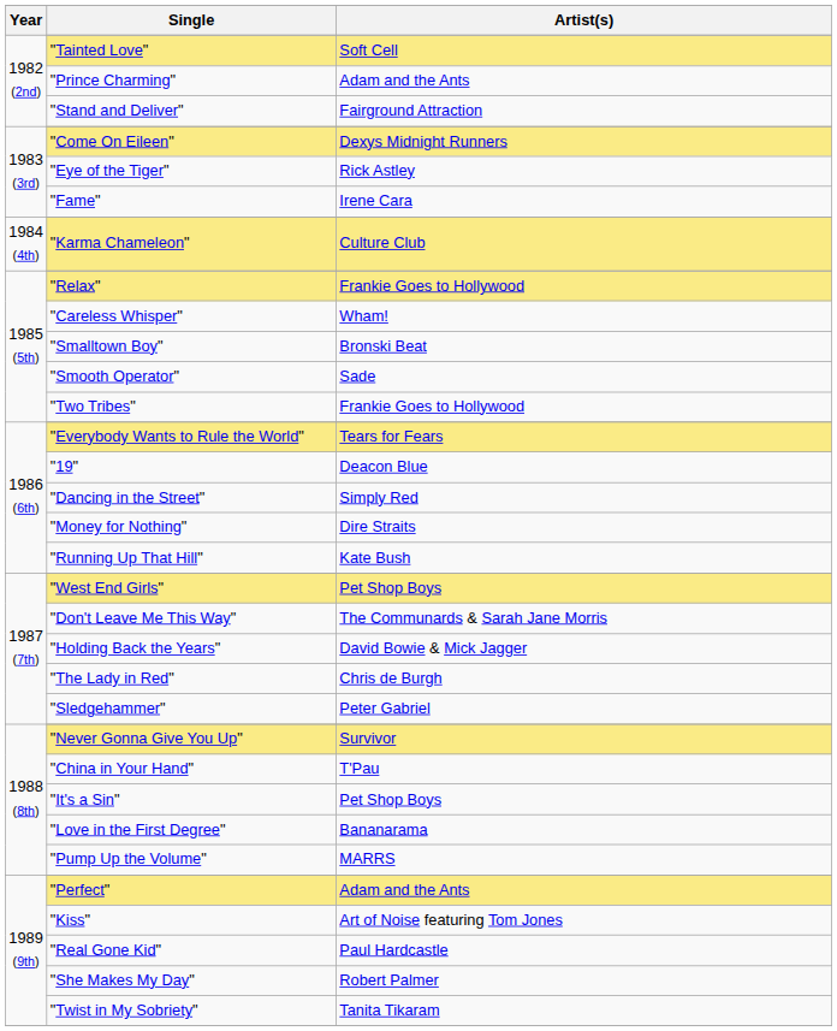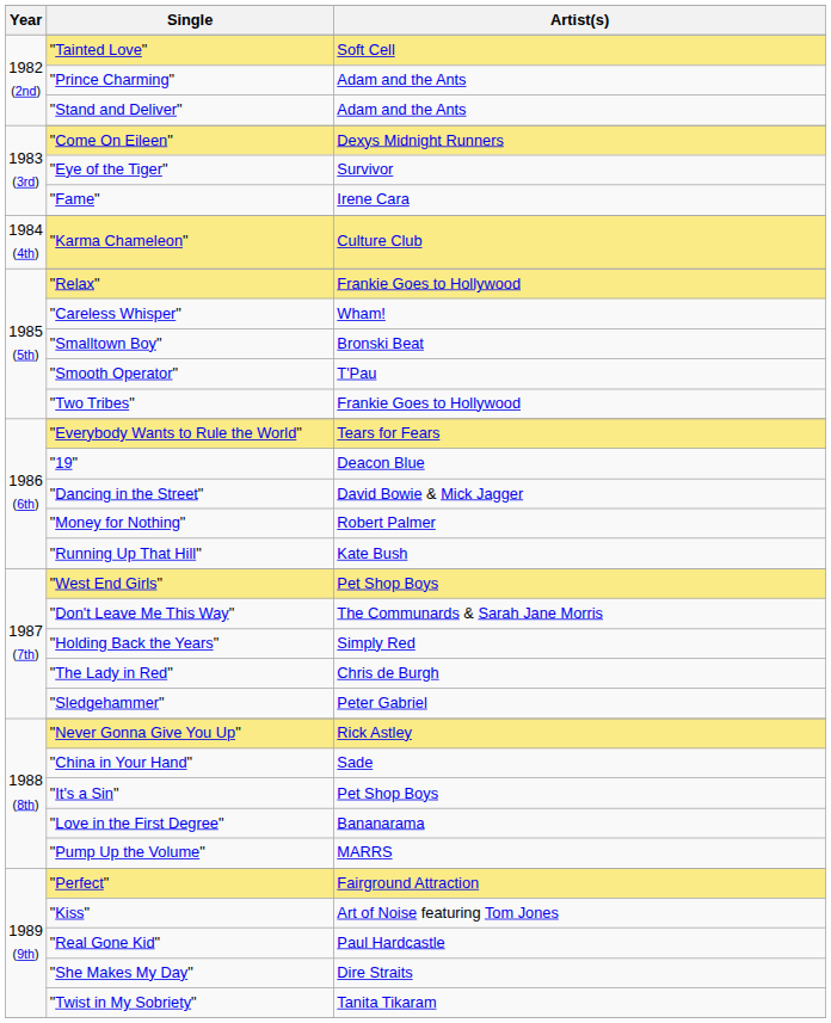 <table class="wikitable" style="font-size:1.00em; line-height:1.5em;">
 <tr bgcolor="#bebebe">
 </tr>
 <tr bgcolor="#bebebe">
 <th width="5%">Year</th>
 <th width="35%">Single</th>
 <th width="60%">Artist(s)</th>
 </tr>
 <tr>
 <td rowspan="4" style="text-align:center;">1982 <br><small>(<a href='#'>2nd</a>)</small></td>
 </tr>
 <tr style="background:#FAEB86;">
 <td>"<a href='#'>Tainted Love</a>"</td>
 <td><a href='#'>Soft Cell</a></td>
 </tr>
 <tr>
 <td>"<a href='#'>Prince Charming</a>"</td>
 <td><a href='#'>Adam and the Ants</a></td>
 </tr>
 <tr>
 <td>"<a href='#'>Stand and Deliver</a>"</td>
-<td><a href='#'>Fairground Attraction</a></td>
+<td><a href='#'>Adam and the Ants</a></td>
 </tr>
 <tr>
 <td rowspan="4" style="text-align:center;">1983 <br><small>(<a href='#'>3rd</a>)</small></td>
 </tr>
 <tr style="background:#FAEB86;">
 <td>"<a href='#'>Come On Eileen</a>"</td>
 <td><a href='#'>Dexys Midnight Runners</a></td>
 </tr>
 <tr>
 <td>"<a href='#'>Eye of the Tiger</a>"</td>
-<td><a href='#'>Rick Astley</a></td>
+<td><a href='#'>Survivor</a></td>
 </tr>
 <tr>
 <td>"<a href='#'>Fame</a>"</td>
 <td><a href='#'>Irene Cara</a></td>
 </tr>
 <tr>
 <td rowspan="2" style="text-align:center;">1984 <br><small>(<a href='#'>4th</a>)</small></td>
 </tr>
 <tr style="background:#FAEB86;">
 <td>"<a href='#'>Karma Chameleon</a>"</td>
 <td><a href='#'>Culture Club</a></td>
 </tr>
 <tr>
 <td rowspan="6" style="text-align:center;">1985 <br><small>(<a href='#'>5th</a>)</small></td>
 </tr>
 <tr style="background:#FAEB86;">
 <td>"<a href='#'>Relax</a>"</td>
 <td><a href='#'>Frankie Goes to Hollywood</a></td>
 </tr>
 <tr>
 <td>"<a href='#'>Careless Whisper</a>"</td>
 <td><a href='#'>Wham!</a></td>
 </tr>
 <tr>
 <td>"<a href='#'>Smalltown Boy</a>"</td>
 <td><a href='#'>Bronski Beat</a></td>
 </tr>
 <tr>
 <td>"<a href='#'>Smooth Operator</a>"</td>
-<td><a href='#'>Sade</a></td>
+<td><a href='#'>T'Pau</a></td>
 </tr>
 <tr>
 <td>"<a href='#'>Two Tribes</a>"</td>
 <td><a href='#'>Frankie Goes to Hollywood</a></td>
 </tr>
 <tr>
 <td rowspan="6" style="text-align:center;">1986 <br><small>(<a href='#'>6th</a>)</small></td>
 </tr>
 <tr style="background:#FAEB86;">
 <td>"<a href='#'>Everybody Wants to Rule the World</a>"</td>
 <td><a href='#'>Tears for Fears</a></td>
 </tr>
 <tr>
 <td>"<a href='#'>19</a>"</td>
 <td><a href='#'>Deacon Blue</a></td>
 </tr>
 <tr>
 <td>"<a href='#'>Dancing in the Street</a>"</td>
-<td><a href='#'>Simply Red</a></td>
+<td><a href='#'>David Bowie</a> & <a href='#'>Mick Jagger</a></td>
 </tr>
 <tr>
 <td>"<a href='#'>Money for Nothing</a>"</td>
-<td><a href='#'>Dire Straits</a></td>
+<td><a href='#'>Robert Palmer</a></td>
 </tr>
 <tr>
 <td>"<a href='#'>Running Up That Hill</a>"</td>
 <td><a href='#'>Kate Bush</a></td>
 </tr>
 <tr>
 <td rowspan="6" style="text-align:center;">1987 <br><small>(<a href='#'>7th</a>)</small></td>
 </tr>
 <tr style="background:#FAEB86;">
 <td>"<a href='#'>West End Girls</a>"</td>
 <td><a href='#'>Pet Shop Boys</a></td>
 </tr>
 <tr>
 <td>"<a href='#'>Don't Leave Me This Way</a>"</td>
 <td><a href='#'>The Communards</a> & <a href='#'>Sarah Jane Morris</a></td>
 </tr>
 <tr>
 <td>"<a href='#'>Holding Back the Years</a>"</td>
-<td><a href='#'>David Bowie</a> & <a href='#'>Mick Jagger</a></td>
+<td><a href='#'>Simply Red</a></td>
 </tr>
 <tr>
 <td>"<a href='#'>The Lady in Red</a>"</td>
 <td><a href='#'>Chris de Burgh</a></td>
 </tr>
 <tr>
 <td>"<a href='#'>Sledgehammer</a>"</td>
 <td><a href='#'>Peter Gabriel</a></td>
 </tr>
 <tr>
 <td rowspan="6" style="text-align:center;">1988 <br><small>(<a href='#'>8th</a>)</small></td>
 </tr>
 <tr style="background:#FAEB86;">
 <td>"<a href='#'>Never Gonna Give You Up</a>"</td>
-<td><a href='#'>Survivor</a></td>
+<td><a href='#'>Rick Astley</a></td>
 </tr>
 <tr>
 <td>"<a href='#'>China in Your Hand</a>"</td>
-<td><a href='#'>T'Pau</a></td>
+<td><a href='#'>Sade</a></td>
 </tr>
 <tr>
 <td>"<a href='#'>It's a Sin</a>"</td>
 <td><a href='#'>Pet Shop Boys</a></td>
 </tr>
 <tr>
 <td>"<a href='#'>Love in the First Degree</a>"</td>
 <td><a href='#'>Bananarama</a></td>
 </tr>
 <tr>
 <td>"<a href='#'>Pump Up the Volume</a>"</td>
 <td><a href='#'>MARRS</a></td>
 </tr>
 <tr>
 <td rowspan="6" style="text-align:center;">1989 <br><small>(<a href='#'>9th</a>)</small></td>
 </tr>
 <tr style="background:#FAEB86;">
 <td>"<a href='#'>Perfect</a>"</td>
-<td><a href='#'>Adam and the Ants</a></td>
+<td><a href='#'>Fairground Attraction</a></td>
 </tr>
 <tr>
 <td>"<a href='#'>Kiss</a>"</td>
 <td><a href='#'>Art of Noise</a> featuring <a href='#'>Tom Jones</a></td>
 </tr>
 <tr>
 <td>"<a href='#'>Real Gone Kid</a>"</td>
 <td><a href='#'>Paul Hardcastle</a></td>
 </tr>
 <tr>
 <td>"<a href='#'>She Makes My Day</a>"</td>
-<td><a href='#'>Robert Palmer</a></td>
+<td><a href='#'>Dire Straits</a></td>
 </tr>
 <tr>
 <td>"<a href='#'>Twist in My Sobriety</a>"</td>
 <td><a href='#'>Tanita Tikaram</a></td>
 </tr>
 <tr>
 </tr>
 </table>
